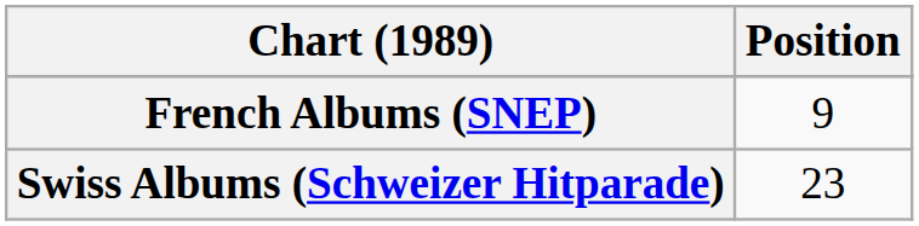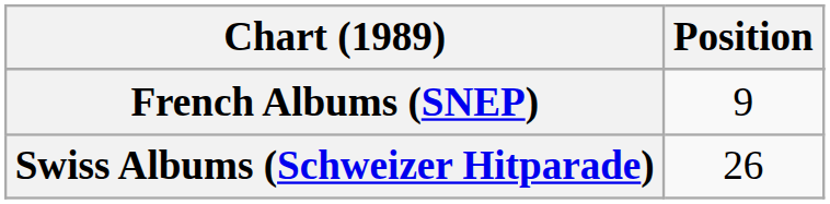 <table class="wikitable sortable plainrowheaders">
 <tr>
 <th scope="col">Chart (1989)</th>
 <th scope="col">Position</th>
 </tr>
 <tr>
 </tr>
 <tr>
 <th scope="row">French Albums (<a href='#'>SNEP</a>)</th>
 <td align="center">9</td>
 </tr>
 <tr>
 <th scope="row">Swiss Albums (<a href='#'>Schweizer Hitparade</a>)</th>
-<td align="center">23</td>
+<td align="center">26</td>
 </tr>
 </table>
